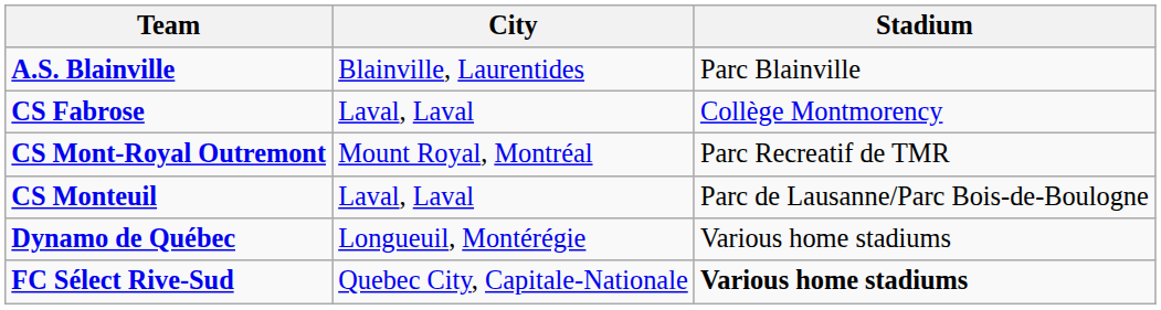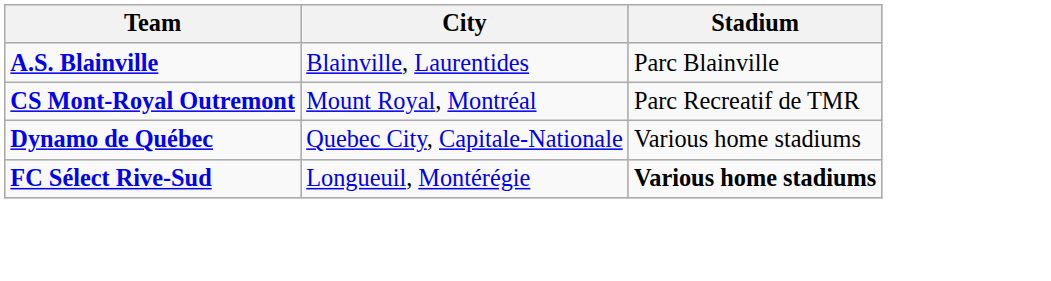 <table class="wikitable" style="text-align:left">
 <tr>
 <th>Team</th>
 <th>City</th>
 <th>Stadium</th>
 </tr>
 <tr>
 <td><strong><a href='#'>A.S. Blainville</a></strong></td>
 <td><a href='#'>Blainville</a>, <a href='#'>Laurentides</a></td>
 <td>Parc Blainville</td>
 </tr>
 <tr>
-<td><strong><a href='#'>CS Fabrose</a></strong></td>
-<td><a href='#'>Laval</a>, <a href='#'>Laval</a></td>
-<td><a href='#'>Collège Montmorency</a></td>
-</tr>
-<tr>
 <td><strong><a href='#'>CS Mont-Royal Outremont</a></strong></td>
 <td><a href='#'>Mount Royal</a>, <a href='#'>Montréal</a></td>
 <td>Parc Recreatif de TMR</td>
 </tr>
 <tr>
-<td><strong><a href='#'>CS Monteuil</a></strong></td>
-<td><a href='#'>Laval</a>, <a href='#'>Laval</a></td>
-<td>Parc de Lausanne/Parc Bois-de-Boulogne</td>
-</tr>
-<tr>
 <td><strong><a href='#'>Dynamo de Québec</a></strong></td>
-<td><a href='#'>Longueuil</a>, <a href='#'>Montérégie</a></td>
+<td><a href='#'>Quebec City</a>, <a href='#'>Capitale-Nationale</a></td>
 <td>Various home stadiums</td>
 </tr>
 <tr>
 <td><strong><a href='#'>FC Sélect Rive-Sud</a></strong></td>
-<td><a href='#'>Quebec City</a>, <a href='#'>Capitale-Nationale</a></td>
+<td><a href='#'>Longueuil</a>, <a href='#'>Montérégie</a></td>
 <td><strong>Various home stadiums</strong></td>
 </tr>
 </table>
